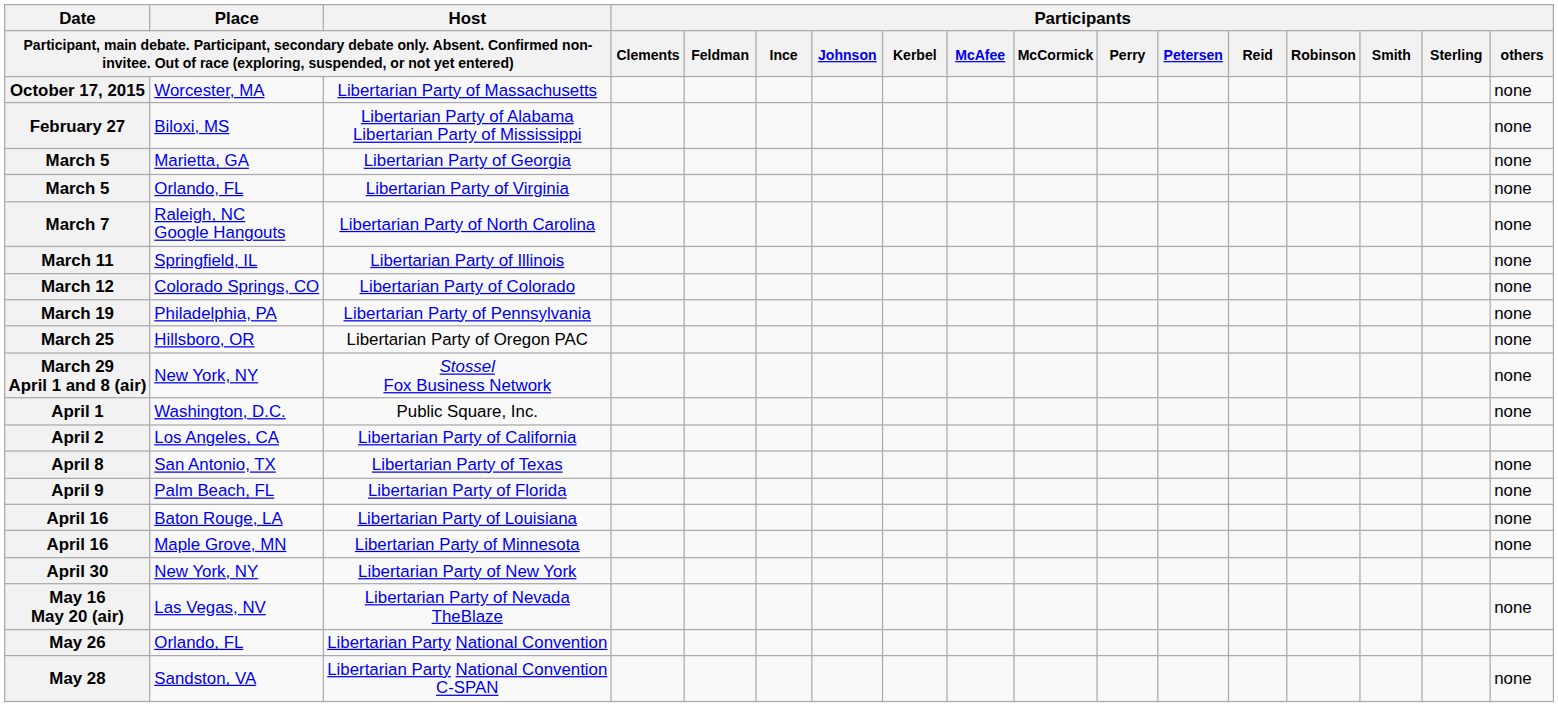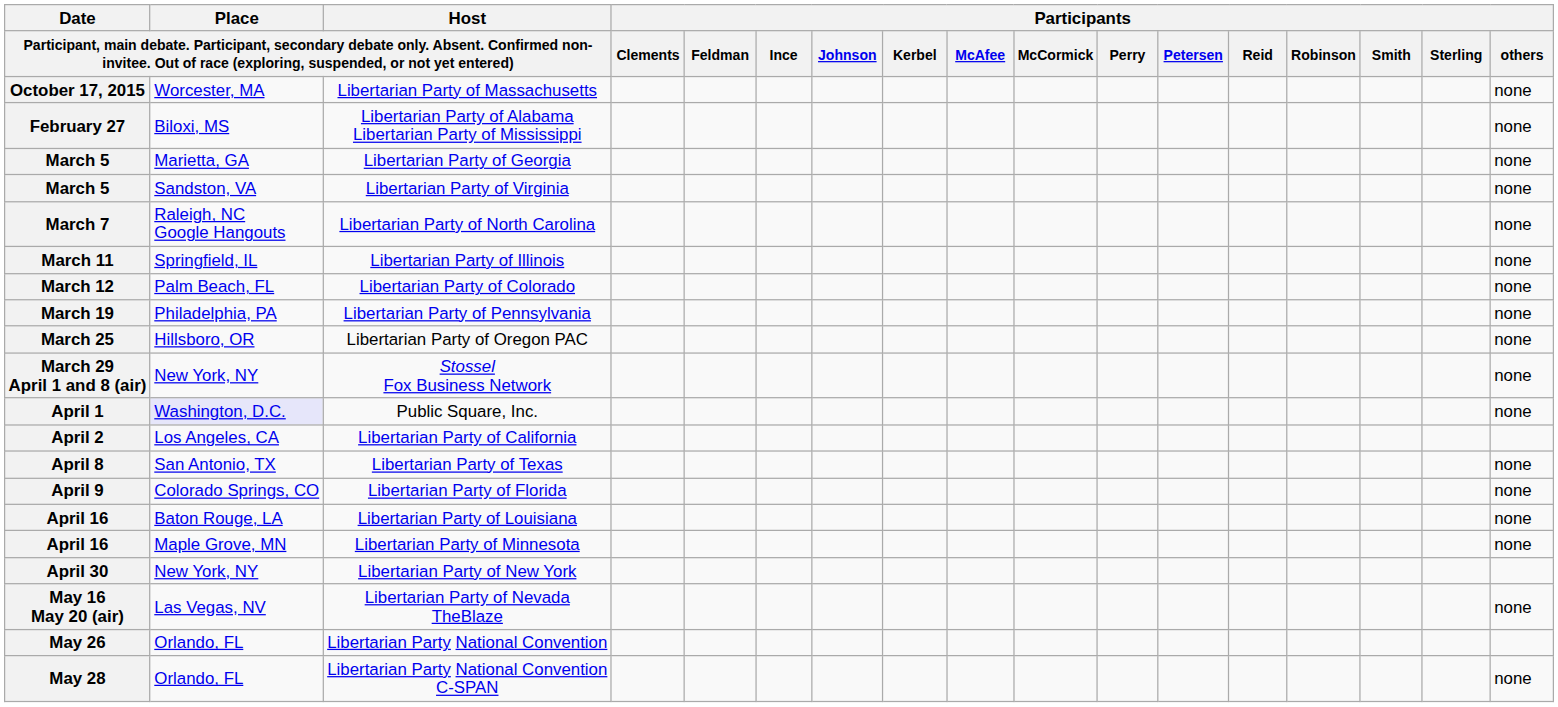 <table class="wikitable" style="font-size:85%">
 <tr>
 <th style="white-space:nowrap;">Date</th>
 <th>Place</th>
 <th>Host</th>
 <th scope="col" colspan="18">Participants</th>
 </tr>
 <tr>
 <th colspan="3"><small> Participant, main debate.  Participant, secondary debate only.   Absent.  Confirmed non-invitee.  Out of race (exploring, suspended, or not yet entered)</small></th>
 <th scope="col" style="width:4em;"><small>Clements</small></th>
 <th scope="col" style="width:4em;"><small>Feldman</small></th>
 <th scope="col" style="width:4em;"><small>Ince</small></th>
 <th scope="col" style="width:4em;"><small><a href='#'>Johnson</a></small></th>
 <th scope="col" style="width:4em;"><small>Kerbel</small></th>
 <th scope="col" style="width:4em;"><small><a href='#'>McAfee</a></small></th>
 <th scope="col" style="width:4em;"><small>McCormick</small></th>
 <th scope="col" style="width:4em;"><small>Perry</small></th>
 <th scope="col" style="width:4em;"><small><a href='#'>Petersen</a></small></th>
 <th scope="col" style="width:4em;"><small>Reid</small></th>
 <th scope="col" style="width:4em;"><small>Robinson</small></th>
 <th scope="col" style="width:4em;"><small>Smith</small></th>
 <th scope="col" style="width:4em;"><small>Sterling</small></th>
 <th scope="col" style="width:4em;"><small>others</small></th>
 </tr>
 <tr>
 <th style="white-space:nowrap;">October 17, 2015</th>
 <td style="white-space:nowrap;"><a href='#'>Worcester, MA</a></td>
 <td style="white-space:nowrap; text-align:center;"><a href='#'>Libertarian Party of Massachusetts</a></td>
 <td></td>
 <td></td>
 <td></td>
 <td></td>
 <td></td>
 <td></td>
 <td></td>
 <td></td>
 <td></td>
 <td></td>
 <td></td>
 <td></td>
 <td></td>
 <td>none</td>
 </tr>
 <tr>
 <th style="white-space:nowrap;">February 27</th>
 <td style="white-space:nowrap;"><a href='#'>Biloxi, MS</a></td>
 <td style="white-space:nowrap; text-align:center;"><a href='#'>Libertarian Party of Alabama</a><br><a href='#'>Libertarian Party of Mississippi</a></td>
 <td></td>
 <td></td>
 <td></td>
 <td></td>
 <td></td>
 <td></td>
 <td></td>
 <td></td>
 <td></td>
 <td></td>
 <td></td>
 <td></td>
 <td></td>
 <td>none</td>
 </tr>
 <tr>
 <th style="white-space:nowrap;">March 5</th>
 <td style="white-space:nowrap;"><a href='#'>Marietta, GA</a></td>
 <td style="white-space:nowrap; text-align:center;"><a href='#'>Libertarian Party of Georgia</a></td>
 <td></td>
 <td></td>
 <td></td>
 <td></td>
 <td></td>
 <td></td>
 <td></td>
 <td></td>
 <td></td>
 <td></td>
 <td></td>
 <td></td>
 <td></td>
 <td>none</td>
 </tr>
 <tr>
 <th style="white-space:nowrap;">March 5</th>
-<td style="white-space:nowrap;"><a href='#'>Orlando, FL</a></td>
+<td style="white-space:nowrap;"><a href='#'>Sandston, VA</a></td>
 <td style="white-space:nowrap; text-align:center;"><a href='#'>Libertarian Party of Virginia</a></td>
 <td></td>
 <td></td>
 <td></td>
 <td></td>
 <td></td>
 <td></td>
 <td></td>
 <td></td>
 <td></td>
 <td></td>
 <td></td>
 <td></td>
 <td></td>
 <td>none</td>
 </tr>
 <tr>
 <th style="white-space:nowrap;">March 7</th>
 <td style="white-space:nowrap;"><a href='#'>Raleigh, NC</a><br><a href='#'>Google Hangouts</a></td>
 <td style="white-space:nowrap; text-align:center;"><a href='#'>Libertarian Party of North Carolina</a></td>
 <td></td>
 <td></td>
 <td></td>
 <td></td>
 <td></td>
 <td></td>
 <td></td>
 <td></td>
 <td></td>
 <td></td>
 <td></td>
 <td></td>
 <td></td>
 <td>none</td>
 </tr>
 <tr>
 <th style="white-space:nowrap;">March 11</th>
 <td style="white-space:nowrap;"><a href='#'>Springfield, IL</a></td>
 <td style="white-space:nowrap; text-align:center;"><a href='#'>Libertarian Party of Illinois</a></td>
 <td></td>
 <td></td>
 <td></td>
 <td></td>
 <td></td>
 <td></td>
 <td></td>
 <td></td>
 <td></td>
 <td></td>
 <td></td>
 <td></td>
 <td></td>
 <td>none</td>
 </tr>
 <tr>
 <th style="white-space:nowrap;">March 12</th>
-<td style="white-space:nowrap;"><a href='#'>Colorado Springs, CO</a></td>
+<td style="white-space:nowrap;"><a href='#'>Palm Beach, FL</a></td>
 <td style="white-space:nowrap; text-align:center;"><a href='#'>Libertarian Party of Colorado</a></td>
 <td></td>
 <td></td>
 <td></td>
 <td></td>
 <td></td>
 <td></td>
 <td></td>
 <td></td>
 <td></td>
 <td></td>
 <td></td>
 <td></td>
 <td></td>
 <td>none</td>
 </tr>
 <tr>
 <th style="white-space:nowrap;">March 19</th>
 <td style="white-space:nowrap;"><a href='#'>Philadelphia, PA</a></td>
 <td style="white-space:nowrap; text-align:center;"><a href='#'>Libertarian Party of Pennsylvania</a></td>
 <td></td>
 <td></td>
 <td></td>
 <td></td>
 <td></td>
 <td></td>
 <td></td>
 <td></td>
 <td></td>
 <td></td>
 <td></td>
 <td></td>
 <td></td>
 <td>none</td>
 </tr>
 <tr>
 <th style="white-space:nowrap;">March 25</th>
 <td style="white-space:nowrap;"><a href='#'>Hillsboro, OR</a></td>
 <td style="white-space:nowrap; text-align:center;">Libertarian Party of Oregon PAC</td>
 <td></td>
 <td></td>
 <td></td>
 <td></td>
 <td></td>
 <td></td>
 <td></td>
 <td></td>
 <td></td>
 <td></td>
 <td></td>
 <td></td>
 <td></td>
 <td>none</td>
 </tr>
 <tr>
 <th style="white-space:nowrap;">March 29<br>April 1 and 8 (air)</th>
 <td style="white-space:nowrap;"><a href='#'>New York, NY</a></td>
 <td style="white-space:nowrap; text-align:center;"><em><a href='#'>Stossel</a></em><br><a href='#'>Fox Business Network</a></td>
 <td></td>
 <td></td>
 <td></td>
 <td></td>
 <td></td>
 <td></td>
 <td></td>
 <td></td>
 <td></td>
 <td></td>
 <td></td>
 <td></td>
 <td></td>
 <td>none</td>
 </tr>
 <tr>
 <th style="white-space:nowrap;">April 1</th>
-<td style="white-space:nowrap;"><a href='#'>Washington, D.C.</a></td>
+<td style="background: lavender; white-space:nowrap;"><a href='#'>Washington, D.C.</a></td>
 <td style="white-space:nowrap; text-align:center;">Public Square, Inc.</td>
 <td></td>
 <td></td>
 <td></td>
 <td></td>
 <td></td>
 <td></td>
 <td></td>
 <td></td>
 <td></td>
 <td></td>
 <td></td>
 <td></td>
 <td></td>
 <td>none</td>
 </tr>
 <tr>
 <th style="white-space:nowrap;">April 2</th>
 <td style="white-space:nowrap;"><a href='#'>Los Angeles, CA</a></td>
 <td style="white-space:nowrap; text-align:center;"><a href='#'>Libertarian Party of California</a></td>
 <td></td>
 <td></td>
 <td></td>
 <td></td>
 <td></td>
 <td></td>
 <td></td>
 <td></td>
 <td></td>
 <td></td>
 <td></td>
 <td></td>
 <td></td>
 <td></td>
 </tr>
 <tr>
 <th style="white-space:nowrap;">April 8</th>
 <td style="white-space:nowrap;"><a href='#'>San Antonio, TX</a></td>
 <td style="white-space:nowrap; text-align:center;"><a href='#'>Libertarian Party of Texas</a></td>
 <td></td>
 <td></td>
 <td></td>
 <td></td>
 <td></td>
 <td></td>
 <td></td>
 <td></td>
 <td></td>
 <td></td>
 <td></td>
 <td></td>
 <td></td>
 <td>none</td>
 </tr>
 <tr>
 <th style="white-space:nowrap;">April 9</th>
-<td style="white-space:nowrap;"><a href='#'>Palm Beach, FL</a></td>
+<td style="white-space:nowrap;"><a href='#'>Colorado Springs, CO</a></td>
 <td style="white-space:nowrap; text-align:center;"><a href='#'>Libertarian Party of Florida</a></td>
 <td></td>
 <td></td>
 <td></td>
 <td></td>
 <td></td>
 <td></td>
 <td></td>
 <td></td>
 <td></td>
 <td></td>
 <td></td>
 <td></td>
 <td></td>
 <td>none</td>
 </tr>
 <tr>
 <th style="white-space:nowrap;">April 16</th>
 <td style="white-space:nowrap;"><a href='#'>Baton Rouge, LA</a></td>
 <td style="white-space:nowrap; text-align:center;"><a href='#'>Libertarian Party of Louisiana</a></td>
 <td></td>
 <td></td>
 <td></td>
 <td></td>
 <td></td>
 <td></td>
 <td></td>
 <td></td>
 <td></td>
 <td></td>
 <td></td>
 <td></td>
 <td></td>
 <td>none</td>
 </tr>
 <tr>
 <th style="white-space:nowrap;">April 16</th>
 <td style="white-space:nowrap;"><a href='#'>Maple Grove, MN</a></td>
 <td style="white-space:nowrap; text-align:center;"><a href='#'>Libertarian Party of Minnesota</a></td>
 <td></td>
 <td></td>
 <td></td>
 <td></td>
 <td></td>
 <td></td>
 <td></td>
 <td></td>
 <td></td>
 <td></td>
 <td></td>
 <td></td>
 <td></td>
 <td>none</td>
 </tr>
 <tr>
 <th style="white-space:nowrap;">April 30</th>
 <td style="white-space:nowrap;"><a href='#'>New York, NY</a></td>
 <td style="white-space:nowrap; text-align:center;"><a href='#'>Libertarian Party of New York</a></td>
 <td></td>
 <td></td>
 <td></td>
 <td></td>
 <td></td>
 <td></td>
 <td></td>
 <td></td>
 <td></td>
 <td></td>
 <td></td>
 <td></td>
 <td></td>
 <td></td>
 </tr>
 <tr>
 <th style="white-space:nowrap;">May 16<br>May 20 (air)</th>
 <td style="white-space:nowrap;"><a href='#'>Las Vegas, NV</a></td>
 <td style="white-space:nowrap; text-align:center;"><a href='#'>Libertarian Party of Nevada</a><br><a href='#'>TheBlaze</a></td>
 <td></td>
 <td></td>
 <td></td>
 <td></td>
 <td></td>
 <td></td>
 <td></td>
 <td></td>
 <td></td>
 <td></td>
 <td></td>
 <td></td>
 <td></td>
 <td>none</td>
 </tr>
 <tr>
 <th style="white-space:nowrap;">May 26</th>
 <td style="white-space:nowrap;"><a href='#'>Orlando, FL</a></td>
 <td style="white-space:nowrap; text-align:center;"><a href='#'>Libertarian Party</a> <a href='#'>National Convention</a></td>
 <td></td>
 <td></td>
 <td></td>
 <td></td>
 <td></td>
 <td></td>
 <td></td>
 <td></td>
 <td></td>
 <td></td>
 <td></td>
 <td></td>
 <td></td>
 <td></td>
 </tr>
 <tr>
 <th style="white-space:nowrap;">May 28</th>
-<td style="white-space:nowrap;"><a href='#'>Sandston, VA</a></td>
+<td style="white-space:nowrap;"><a href='#'>Orlando, FL</a></td>
 <td style="white-space:nowrap; text-align:center;"><a href='#'>Libertarian Party</a> <a href='#'>National Convention</a><br><a href='#'>C-SPAN</a></td>
 <td></td>
 <td></td>
 <td></td>
 <td></td>
 <td></td>
 <td></td>
 <td></td>
 <td></td>
 <td></td>
 <td></td>
 <td></td>
 <td></td>
 <td></td>
 <td>none</td>
 </tr>
 </table>
